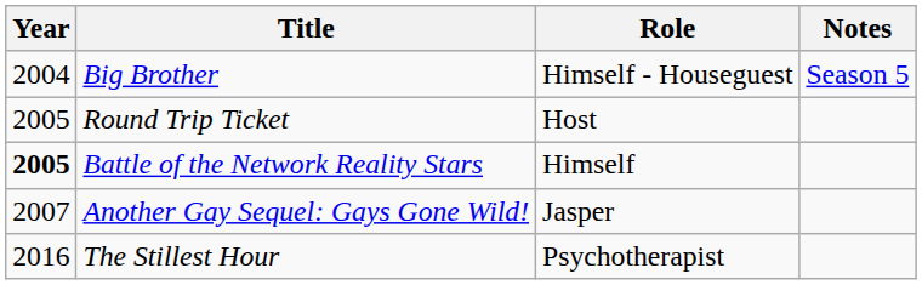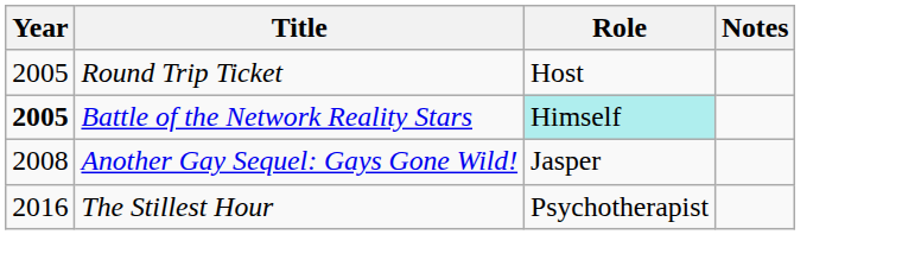 <table class="wikitable sortable">
 <tr>
 <th>Year</th>
 <th>Title</th>
 <th>Role</th>
 <th class="unsortable">Notes</th>
-</tr>
-<tr>
-<td>2004</td>
-<td><em><a href='#'>Big Brother</a></em></td>
-<td>Himself - Houseguest</td>
-<td><a href='#'>Season 5</a></td>
 </tr>
 <tr>
 <td>2005</td>
 <td><em>Round Trip Ticket</em></td>
 <td>Host</td>
 <td></td>
 </tr>
 <tr>
 <td><strong>2005</strong></td>
 <td><em><a href='#'>Battle of the Network Reality Stars</a></em></td>
-<td>Himself</td>
+<td style="background: paleturquoise;">Himself</td>
 <td></td>
 </tr>
 <tr>
-<td>2007</td>
+<td>2008</td>
 <td><em><a href='#'>Another Gay Sequel: Gays Gone Wild!</a></em></td>
 <td>Jasper</td>
 <td></td>
 </tr>
 <tr>
 <td>2016</td>
 <td><em>The Stillest Hour</em></td>
 <td>Psychotherapist</td>
 <td></td>
 </tr>
 </table>
